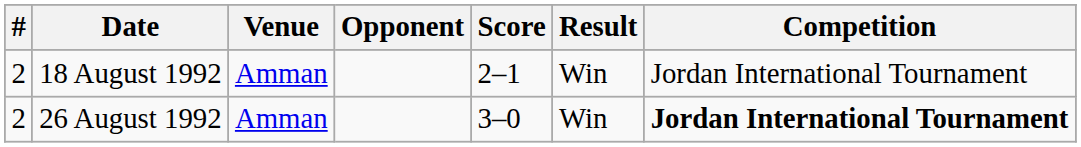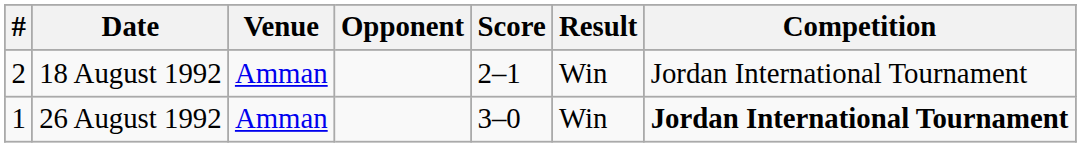 <table class="wikitable">
 <tr>
 <th>#</th>
 <th>Date</th>
 <th>Venue</th>
 <th>Opponent</th>
 <th>Score</th>
 <th>Result</th>
 <th>Competition</th>
 </tr>
 <tr>
 <td>2</td>
 <td>18 August 1992</td>
 <td><a href='#'>Amman</a></td>
 <td></td>
 <td>2–1</td>
 <td>Win</td>
 <td>Jordan International Tournament</td>
 </tr>
 <tr>
-<td>2</td>
+<td>1</td>
 <td>26 August 1992</td>
 <td><a href='#'>Amman</a></td>
 <td></td>
 <td>3–0</td>
 <td>Win</td>
 <td><strong>Jordan International Tournament</strong></td>
 </tr>
 </table>
